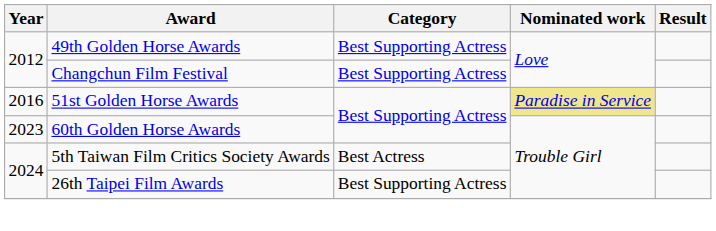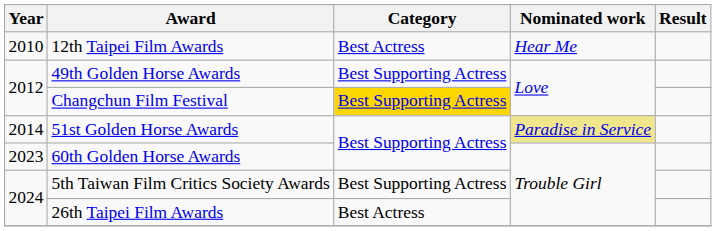 <table class="wikitable sortable">
 <tr>
 <th>Year</th>
 <th>Award</th>
 <th>Category</th>
 <th>Nominated work</th>
 <th>Result</th>
+</tr>
+<tr>
+<td>2010</td>
+<td>12th <a href='#'>Taipei Film Awards</a></td>
+<td><a href='#'>Best Actress</a></td>
+<td><em><a href='#'>Hear Me</a></em></td>
+<td></td>
 </tr>
 <tr>
 <td rowspan=2>2012</td>
 <td><a href='#'>49th Golden Horse Awards</a></td>
 <td><a href='#'>Best Supporting Actress</a></td>
 <td rowspan=2><em><a href='#'>Love</a></em></td>
 <td></td>
 </tr>
 <tr>
 <td><a href='#'>Changchun Film Festival</a></td>
-<td><a href='#'>Best Supporting Actress</a></td>
+<td style="background: gold;"><a href='#'>Best Supporting Actress</a></td>
 <td></td>
 </tr>
 <tr>
-<td>2016</td>
+<td>2014</td>
 <td><a href='#'>51st Golden Horse Awards</a></td>
 <td rowspan=2><a href='#'>Best Supporting Actress</a></td>
 <td style="background: khaki;"><em><a href='#'>Paradise in Service</a></em></td>
 <td></td>
 </tr>
 <tr>
 <td>2023</td>
 <td><a href='#'>60th Golden Horse Awards</a></td>
 <td rowspan=3><em>Trouble Girl</em></td>
 <td></td>
 </tr>
 <tr>
 <td rowspan=2>2024</td>
 <td>5th Taiwan Film Critics Society Awards</td>
-<td>Best Actress</td>
+<td>Best Supporting Actress</td>
 <td></td>
 </tr>
 <tr>
 <td>26th <a href='#'>Taipei Film Awards</a></td>
-<td>Best Supporting Actress</td>
+<td>Best Actress</td>
 <td></td>
 </tr>
 <tr>
 </tr>
 </table>
